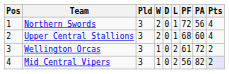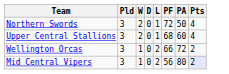 <table class="wikitable">
 <tr>
-<th>Pos</th>
 <th>Team</th>
 <th>Pld</th>
 <th>W</th>
 <th>D</th>
 <th>L</th>
 <th>PF</th>
 <th>PA</th>
 <th>Pts</th>
 </tr>
 <tr>
-<td>1</td>
 <td><a href='#'>Northern Swords</a></td>
 <td>3</td>
 <td>2</td>
 <td>0</td>
 <td>1</td>
 <td>72</td>
-<td>56</td>
+<td>50</td>
 <td>4</td>
 </tr>
 <tr>
-<td>2</td>
 <td><a href='#'>Upper Central Stallions</a></td>
 <td>3</td>
 <td>2</td>
 <td>0</td>
 <td>1</td>
 <td>68</td>
 <td>60</td>
 <td>4</td>
 </tr>
 <tr>
-<td>3</td>
 <td><a href='#'>Wellington Orcas</a></td>
 <td>3</td>
 <td>1</td>
 <td>0</td>
 <td>2</td>
-<td>61</td>
+<td>66</td>
 <td>72</td>
 <td>2</td>
 </tr>
 <tr>
-<td>4</td>
 <td><a href='#'>Mid Central Vipers</a></td>
 <td>3</td>
 <td>1</td>
 <td>0</td>
 <td>2</td>
 <td>56</td>
-<td>82</td>
+<td>80</td>
 <td style="background: lavender;">2</td>
 </tr>
 </table>
